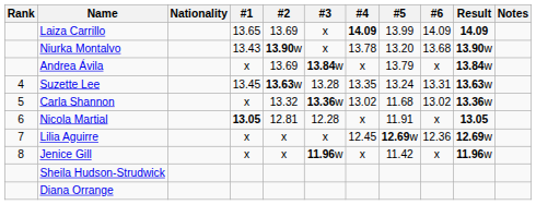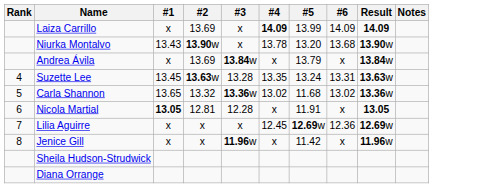 <table class="wikitable sortable" style="text-align:center">
 <tr>
 <th>Rank</th>
 <th>Name</th>
-<th>Nationality</th>
 <th>#1</th>
 <th>#2</th>
 <th>#3</th>
 <th>#4</th>
 <th>#5</th>
 <th>#6</th>
 <th>Result</th>
 <th>Notes</th>
 </tr>
 <tr>
 <td></td>
 <td align=left><a href='#'>Laiza Carrillo</a></td>
-<td align=left></td>
-<td>13.65</td>
+<td>x</td>
 <td>13.69</td>
 <td>x</td>
 <td><strong>14.09</strong></td>
 <td>13.99</td>
 <td>14.09</td>
 <td><strong>14.09</strong></td>
 <td></td>
 </tr>
 <tr>
 <td></td>
 <td align=left><a href='#'>Niurka Montalvo</a></td>
-<td align=left></td>
 <td>13.43</td>
 <td><strong>13.90</strong>w</td>
 <td>x</td>
 <td>13.78</td>
 <td>13.20</td>
 <td>13.68</td>
 <td><strong>13.90</strong>w</td>
 <td></td>
 </tr>
 <tr>
 <td></td>
 <td align=left><a href='#'>Andrea Ávila</a></td>
-<td align=left></td>
 <td>x</td>
 <td>13.69</td>
 <td><strong>13.84</strong>w</td>
 <td>x</td>
 <td>13.79</td>
 <td>x</td>
 <td><strong>13.84</strong>w</td>
 <td></td>
 </tr>
 <tr>
 <td>4</td>
 <td align=left><a href='#'>Suzette Lee</a></td>
-<td align=left></td>
 <td>13.45</td>
 <td><strong>13.63</strong>w</td>
 <td>13.28</td>
 <td>13.35</td>
 <td>13.24</td>
 <td>13.31</td>
 <td><strong>13.63</strong>w</td>
 <td></td>
 </tr>
 <tr>
 <td>5</td>
 <td align=left><a href='#'>Carla Shannon</a></td>
-<td align=left></td>
-<td>x</td>
+<td>13.65</td>
 <td>13.32</td>
 <td><strong>13.36</strong>w</td>
 <td>13.02</td>
 <td>11.68</td>
 <td>13.02</td>
 <td><strong>13.36</strong>w</td>
 <td></td>
 </tr>
 <tr>
 <td>6</td>
 <td align=left><a href='#'>Nicola Martial</a></td>
-<td align=left></td>
 <td><strong>13.05</strong></td>
 <td>12.81</td>
 <td>12.28</td>
 <td>x</td>
 <td>11.91</td>
 <td>x</td>
 <td><strong>13.05</strong></td>
 <td></td>
 </tr>
 <tr>
 <td>7</td>
 <td align=left><a href='#'>Lilia Aguirre</a></td>
-<td align=left></td>
 <td>x</td>
 <td>x</td>
 <td>x</td>
 <td>12.45</td>
 <td><strong>12.69</strong>w</td>
 <td>12.36</td>
 <td><strong>12.69</strong>w</td>
 <td></td>
 </tr>
 <tr>
 <td>8</td>
 <td align=left><a href='#'>Jenice Gill</a></td>
-<td align=left></td>
 <td>x</td>
 <td>x</td>
 <td><strong>11.96</strong>w</td>
 <td>x</td>
 <td>11.42</td>
 <td>x</td>
 <td><strong>11.96</strong>w</td>
 <td></td>
 </tr>
 <tr>
 <td></td>
 <td align=left><a href='#'>Sheila Hudson-Strudwick</a></td>
-<td align=left></td>
 <td></td>
 <td></td>
 <td></td>
 <td></td>
 <td></td>
 <td></td>
 <td><strong></strong></td>
 <td></td>
 </tr>
 <tr>
 <td></td>
 <td align=left><a href='#'>Diana Orrange</a></td>
-<td align=left></td>
 <td></td>
 <td></td>
 <td></td>
 <td></td>
 <td></td>
 <td></td>
 <td><strong></strong></td>
 <td></td>
 </tr>
 </table>
